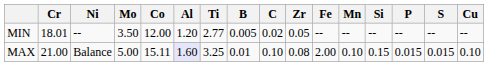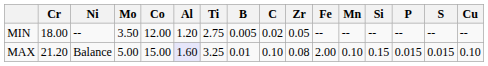 <table class="wikitable">
 <tr>
 <th></th>
 <th>Cr</th>
 <th>Ni</th>
 <th>Mo</th>
 <th>Co</th>
 <th>Al</th>
 <th>Ti</th>
 <th>B</th>
 <th>C</th>
 <th>Zr</th>
 <th>Fe</th>
 <th>Mn</th>
 <th>Si</th>
 <th>P</th>
 <th>S</th>
 <th>Cu</th>
 </tr>
 <tr>
 <td>MIN</td>
-<td>18.01</td>
+<td>18.00</td>
 <td>--</td>
 <td>3.50</td>
 <td>12.00</td>
 <td>1.20</td>
-<td>2.77</td>
+<td>2.75</td>
 <td>0.005</td>
 <td>0.02</td>
 <td>0.05</td>
 <td>--</td>
 <td>--</td>
 <td>--</td>
 <td>--</td>
 <td>--</td>
 <td>--</td>
 </tr>
 <tr>
 <td>MAX</td>
-<td>21.00</td>
+<td>21.20</td>
 <td>Balance</td>
 <td>5.00</td>
-<td>15.11</td>
+<td>15.00</td>
 <td style="background: lavender;">1.60</td>
 <td>3.25</td>
 <td>0.01</td>
 <td>0.10</td>
 <td>0.08</td>
 <td>2.00</td>
 <td>0.10</td>
 <td>0.15</td>
 <td>0.015</td>
 <td>0.015</td>
 <td>0.10</td>
 </tr>
 </table>
